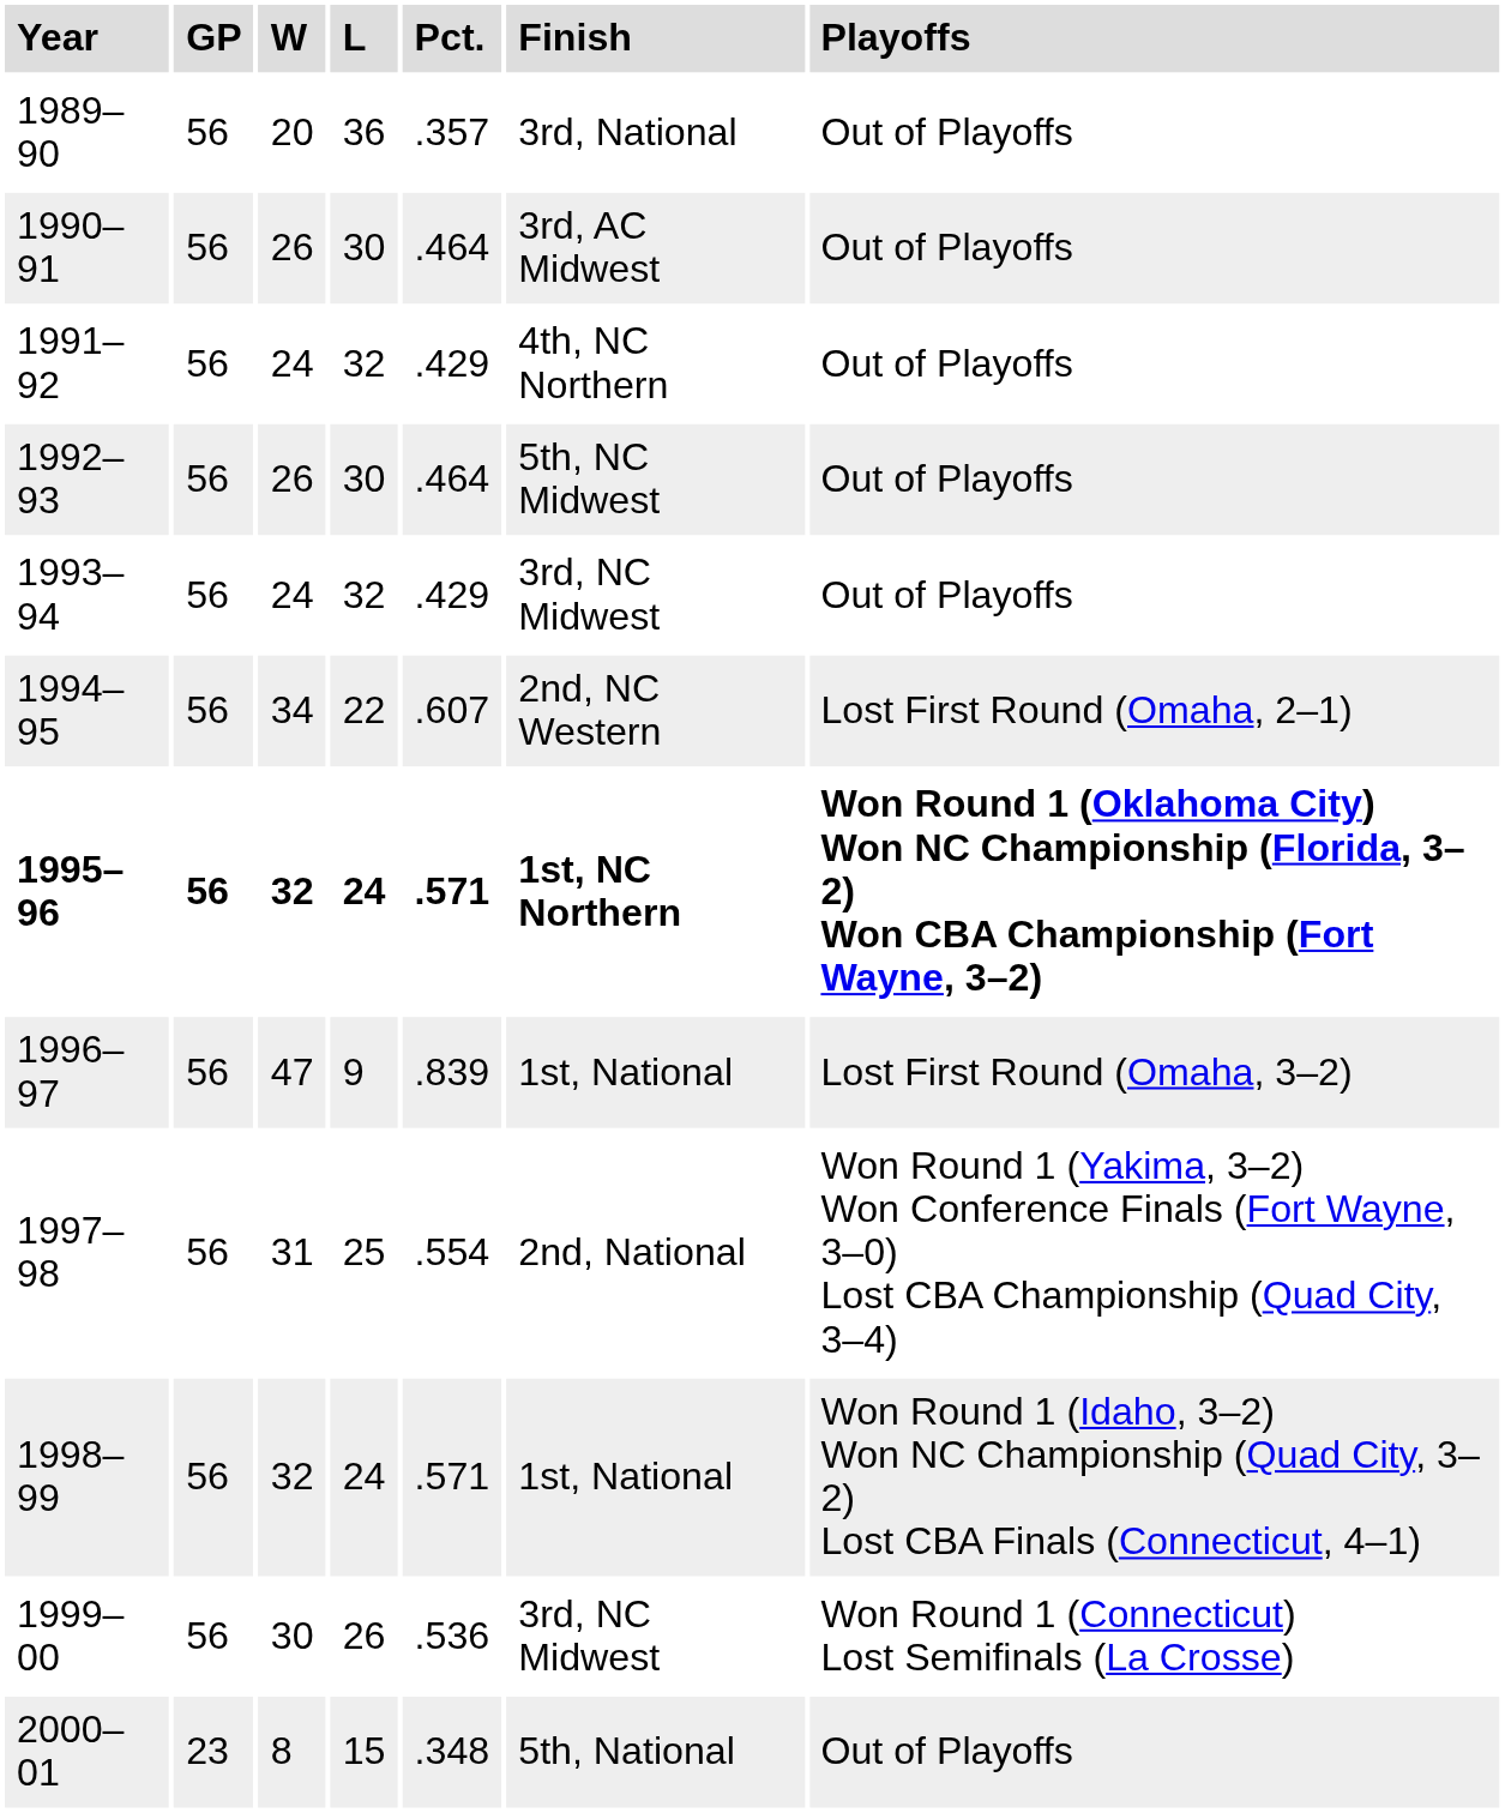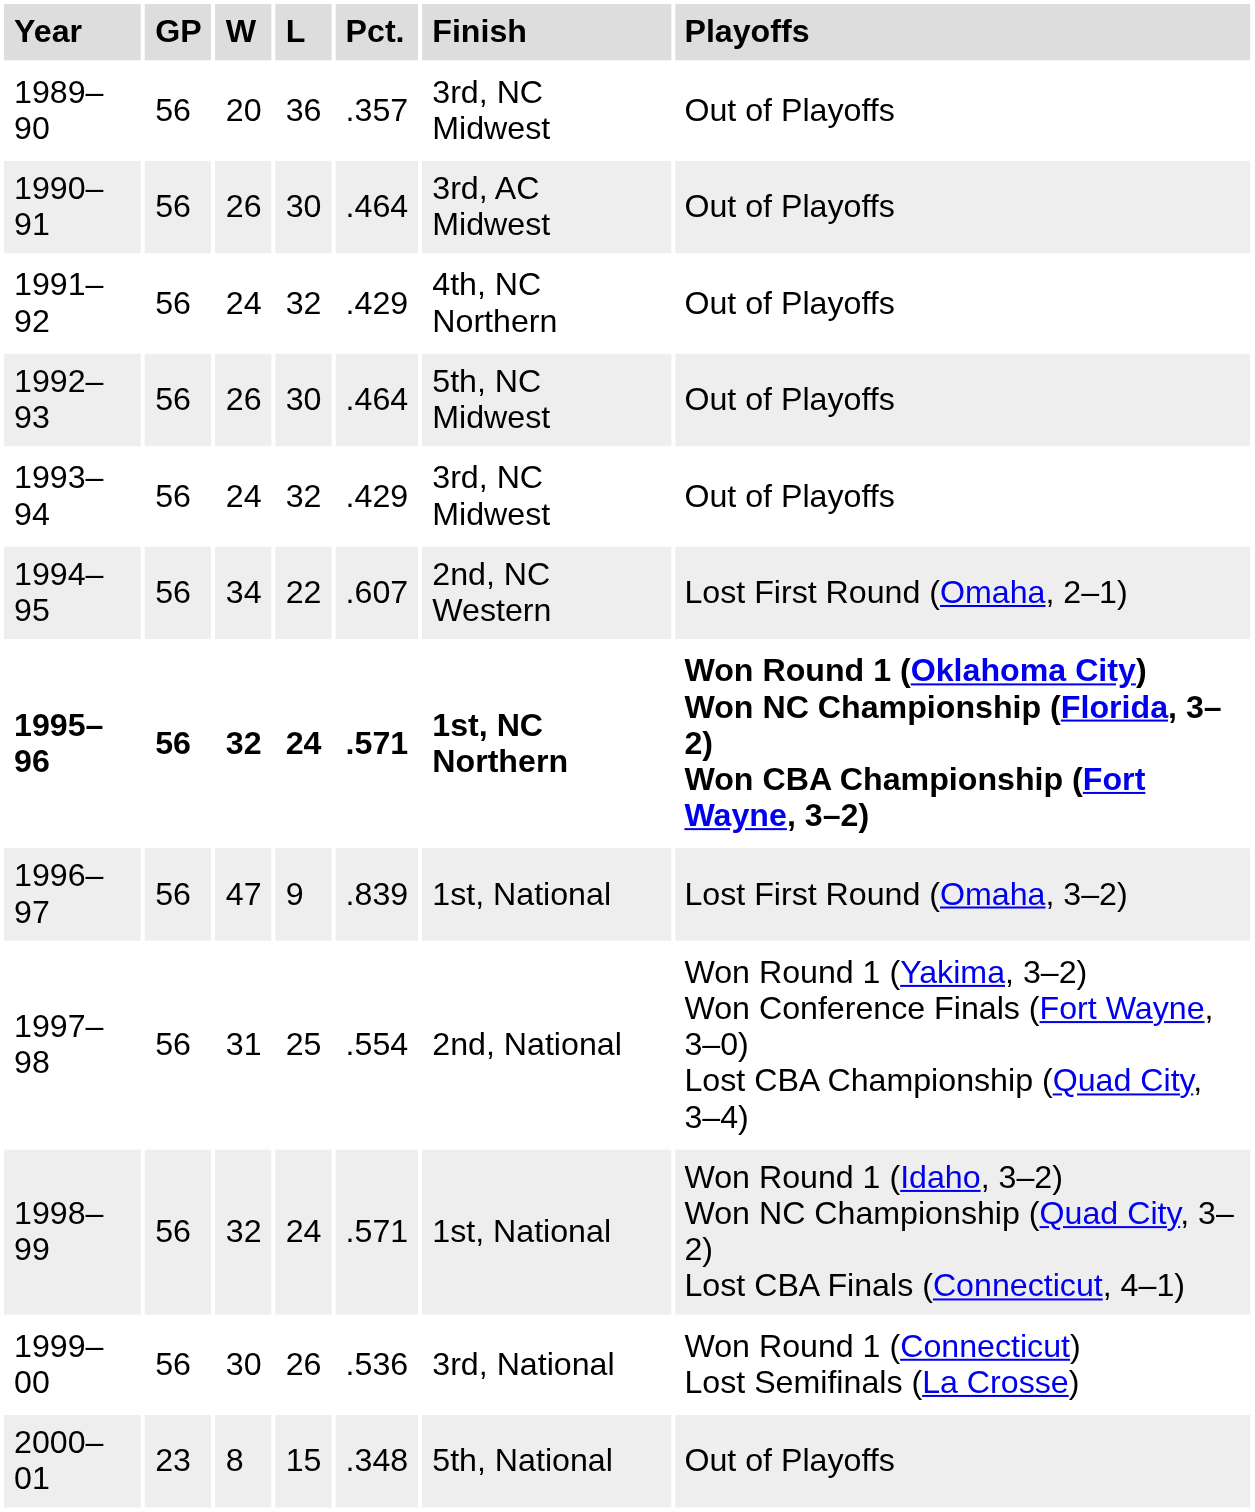 <table cellpadding=5>
 <tr bgcolor="#dddddd">
 <td><strong>Year</strong></td>
 <td><strong>GP</strong></td>
 <td><strong>W</strong></td>
 <td><strong>L</strong></td>
 <td><strong>Pct.</strong></td>
 <td><strong>Finish</strong></td>
 <td><strong>Playoffs</strong></td>
 </tr>
 <tr>
 <td>1989–90</td>
 <td>56</td>
 <td>20</td>
 <td>36</td>
 <td>.357</td>
-<td>3rd, National</td>
+<td>3rd, NC Midwest</td>
 <td>Out of Playoffs</td>
 </tr>
 <tr bgcolor="#eeeeee">
 <td>1990–91</td>
 <td>56</td>
 <td>26</td>
 <td>30</td>
 <td>.464</td>
 <td>3rd, AC Midwest</td>
 <td>Out of Playoffs</td>
 </tr>
 <tr>
 <td>1991–92</td>
 <td>56</td>
 <td>24</td>
 <td>32</td>
 <td>.429</td>
 <td>4th, NC Northern</td>
 <td>Out of Playoffs</td>
 </tr>
 <tr bgcolor="#eeeeee">
 <td>1992–93</td>
 <td>56</td>
 <td>26</td>
 <td>30</td>
 <td>.464</td>
 <td>5th, NC Midwest</td>
 <td>Out of Playoffs</td>
 </tr>
 <tr>
 <td>1993–94</td>
 <td>56</td>
 <td>24</td>
 <td>32</td>
 <td>.429</td>
 <td>3rd, NC Midwest</td>
 <td>Out of Playoffs</td>
 </tr>
 <tr bgcolor="#eeeeee">
 <td>1994–95</td>
 <td>56</td>
 <td>34</td>
 <td>22</td>
 <td>.607</td>
 <td>2nd, NC Western</td>
 <td>Lost First Round (<a href='#'>Omaha</a>, 2–1)</td>
 </tr>
 <tr>
 <td><strong>1995–96</strong></td>
 <td><strong>56</strong></td>
 <td><strong>32</strong></td>
 <td><strong>24</strong></td>
 <td><strong>.571</strong></td>
 <td><strong>1st, NC Northern</strong></td>
 <td><strong>Won Round 1 (<a href='#'>Oklahoma City</a>)<br>Won NC Championship (<a href='#'>Florida</a>, 3–2)<br>Won CBA Championship (<a href='#'>Fort Wayne</a>, 3–2)</strong></td>
 </tr>
 <tr bgcolor="#eeeeee">
 <td>1996–97</td>
 <td>56</td>
 <td>47</td>
 <td>9</td>
 <td>.839</td>
 <td>1st, National</td>
 <td>Lost First Round (<a href='#'>Omaha</a>, 3–2)</td>
 </tr>
 <tr>
 <td>1997–98</td>
 <td>56</td>
 <td>31</td>
 <td>25</td>
 <td>.554</td>
 <td>2nd, National</td>
 <td>Won Round 1 (<a href='#'>Yakima</a>, 3–2)<br>Won Conference Finals (<a href='#'>Fort Wayne</a>, 3–0)<br>Lost CBA Championship (<a href='#'>Quad City</a>, 3–4)</td>
 </tr>
 <tr bgcolor="#eeeeee">
 <td>1998–99</td>
 <td>56</td>
 <td>32</td>
 <td>24</td>
 <td>.571</td>
 <td>1st, National</td>
 <td>Won Round 1 (<a href='#'>Idaho</a>, 3–2)<br>Won NC Championship (<a href='#'>Quad City</a>, 3–2)<br>Lost CBA Finals (<a href='#'>Connecticut</a>, 4–1)</td>
 </tr>
 <tr>
 <td>1999–00</td>
 <td>56</td>
 <td>30</td>
 <td>26</td>
 <td>.536</td>
-<td>3rd, NC Midwest</td>
+<td>3rd, National</td>
 <td>Won Round 1 (<a href='#'>Connecticut</a>)<br>Lost Semifinals (<a href='#'>La Crosse</a>)</td>
 </tr>
 <tr bgcolor="#eeeeee">
 <td>2000–01</td>
 <td>23</td>
 <td>8</td>
 <td>15</td>
 <td>.348</td>
 <td>5th, National</td>
 <td>Out of Playoffs</td>
 </tr>
 </table>
